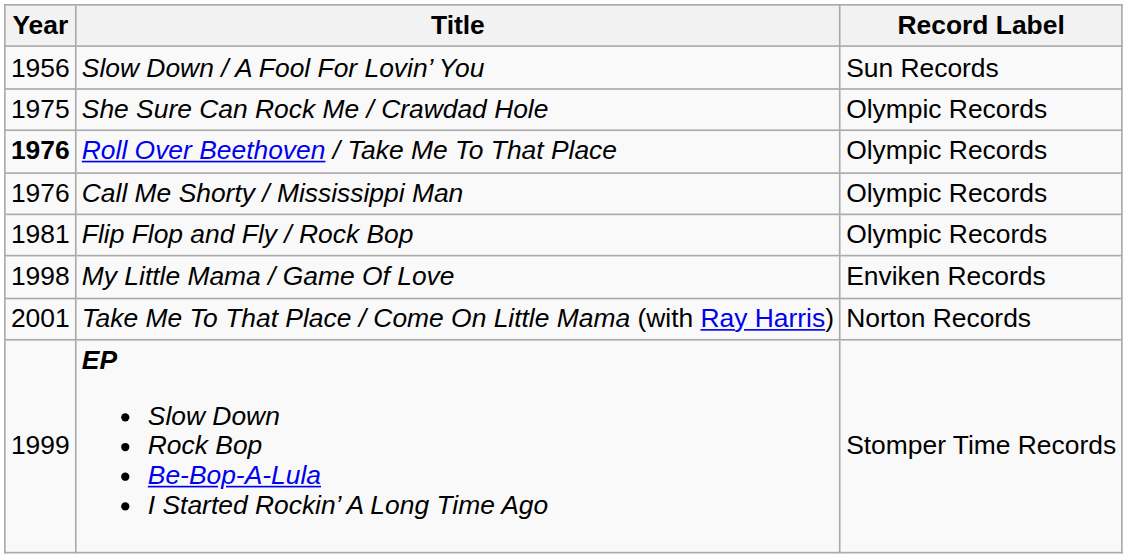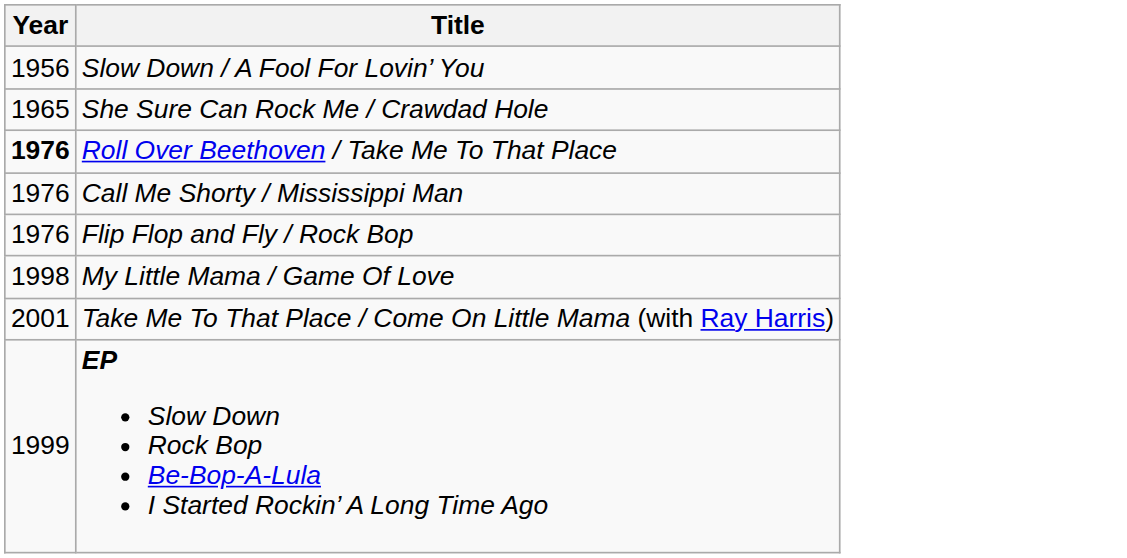 <table class="wikitable">
 <tr>
 <th>Year</th>
 <th>Title</th>
-<th>Record Label</th>
 </tr>
 <tr ---->
 <td>1956</td>
 <td><em>Slow Down / A Fool For Lovin’ You</em></td>
-<td>Sun Records</td>
 </tr>
 <tr --->
-<td>1975</td>
+<td>1965</td>
 <td><em>She Sure Can Rock Me / Crawdad Hole</em></td>
-<td>Olympic Records</td>
 </tr>
 <tr --->
 <td><strong>1976</strong></td>
 <td><em><a href='#'>Roll Over Beethoven</a> / Take Me To That Place</em></td>
-<td>Olympic Records</td>
 </tr>
 <tr --->
 <td>1976</td>
 <td><em>Call Me Shorty / Mississippi Man</em></td>
-<td>Olympic Records</td>
 </tr>
 <tr --->
-<td>1981</td>
+<td>1976</td>
 <td><em>Flip Flop and Fly / Rock Bop</em></td>
-<td>Olympic Records</td>
 </tr>
 <tr --->
 <td>1998</td>
 <td><em>My Little Mama / Game Of Love</em></td>
-<td>Enviken Records</td>
 </tr>
 <tr --->
 <td>2001</td>
 <td><em>Take Me To That Place / Come On Little Mama</em> (with <a href='#'>Ray Harris</a>)</td>
-<td>Norton Records</td>
 </tr>
 <tr --->
 <td>1999</td>
 <td><strong><em>EP</em></strong><br><ul><li><em>Slow Down</em></li><li><em>Rock Bop</em></li><li><em><a href='#'>Be-Bop-A-Lula</a></em></li><li><em>I Started Rockin’ A Long Time Ago</em></li></ul></td>
-<td>Stomper Time Records</td>
 </tr>
 </table>
